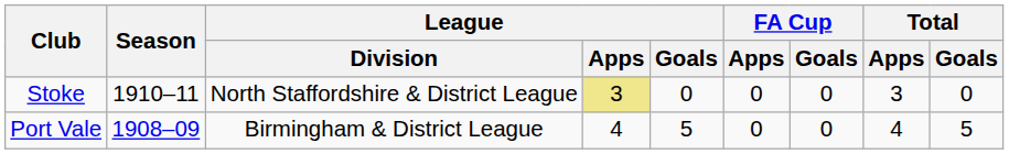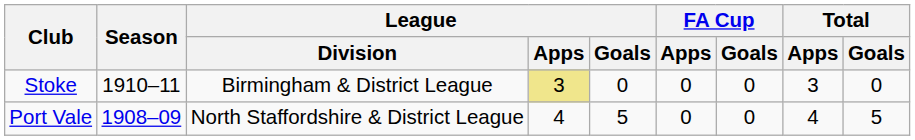 <table class="wikitable" style="text-align:center">
 <tr>
 <th rowspan="2">Club</th>
 <th rowspan="2">Season</th>
 <th colspan="3">League</th>
 <th colspan="2"><a href='#'>FA Cup</a></th>
 <th colspan="2">Total</th>
 </tr>
 <tr>
 <th>Division</th>
 <th>Apps</th>
 <th>Goals</th>
 <th>Apps</th>
 <th>Goals</th>
 <th>Apps</th>
 <th>Goals</th>
 </tr>
 <tr>
 <td><a href='#'>Stoke</a></td>
 <td>1910–11</td>
-<td>North Staffordshire & District League</td>
+<td>Birmingham & District League</td>
 <td style="background: khaki;">3</td>
 <td>0</td>
 <td>0</td>
 <td>0</td>
 <td>3</td>
 <td>0</td>
 </tr>
 <tr>
 <td><a href='#'>Port Vale</a></td>
 <td><a href='#'>1908–09</a></td>
-<td>Birmingham & District League</td>
+<td>North Staffordshire & District League</td>
 <td>4</td>
 <td>5</td>
 <td>0</td>
 <td>0</td>
 <td>4</td>
 <td>5</td>
 </tr>
 </table>
